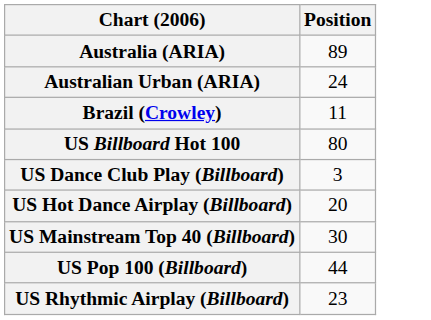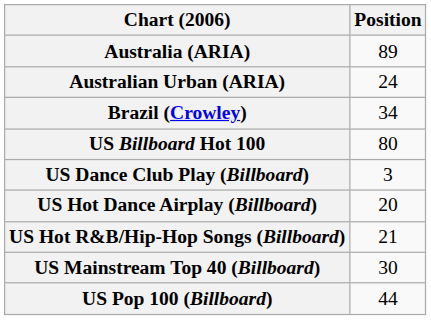 <table class="wikitable sortable plainrowheaders" style="text-align:center">
 <tr>
 <th>Chart (2006)</th>
 <th>Position</th>
 </tr>
 <tr>
 <th scope="row">Australia (ARIA)</th>
 <td>89</td>
 </tr>
 <tr>
 <th scope="row">Australian Urban (ARIA)</th>
 <td>24</td>
 </tr>
 <tr>
 <th scope="row">Brazil (<a href='#'>Crowley</a>)</th>
-<td>11</td>
+<td>34</td>
 </tr>
 <tr>
 <th scope="row">US <em>Billboard</em> Hot 100</th>
 <td>80</td>
 </tr>
 <tr>
 <th scope="row">US Dance Club Play (<em>Billboard</em>)</th>
 <td>3</td>
 </tr>
 <tr>
 <th scope="row">US Hot Dance Airplay (<em>Billboard</em>)</th>
 <td>20</td>
 </tr>
 <tr>
+<th scope="row">US Hot R&B/Hip-Hop Songs (<em>Billboard</em>)</th>
+<td>21</td>
+</tr>
+<tr>
 <th scope="row">US Mainstream Top 40 (<em>Billboard</em>)</th>
 <td>30</td>
 </tr>
 <tr>
 <th scope="row">US Pop 100 (<em>Billboard</em>)</th>
 <td>44</td>
 </tr>
-<tr>
-<th scope="row">US Rhythmic Airplay (<em>Billboard</em>)</th>
-<td>23</td>
-</tr>
 </table>
